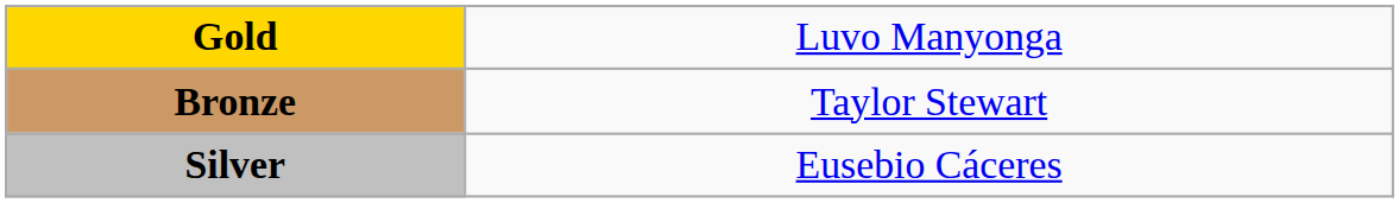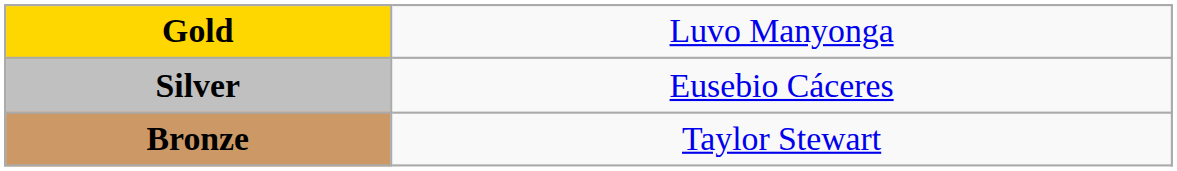 <table class="wikitable" style="text-align:center; " width="35%">
 <tr>
 <td bgcolor="gold"><strong>Gold</strong></td>
 <td><a href='#'>Luvo Manyonga</a><br>  <small><em></em></small></td>
 </tr>
 <tr>
+<td bgcolor="silver"><strong>Silver</strong></td>
+<td><a href='#'>Eusebio Cáceres</a><br>  <small><em></em></small></td>
+</tr>
+<tr>
 <td bgcolor="CC9966"><strong>Bronze</strong></td>
 <td><a href='#'>Taylor Stewart</a><br>  <small><em></em></small></td>
 </tr>
-<tr>
-<td bgcolor="silver"><strong>Silver</strong></td>
-<td><a href='#'>Eusebio Cáceres</a><br>  <small><em></em></small></td>
-</tr>
 </table>
